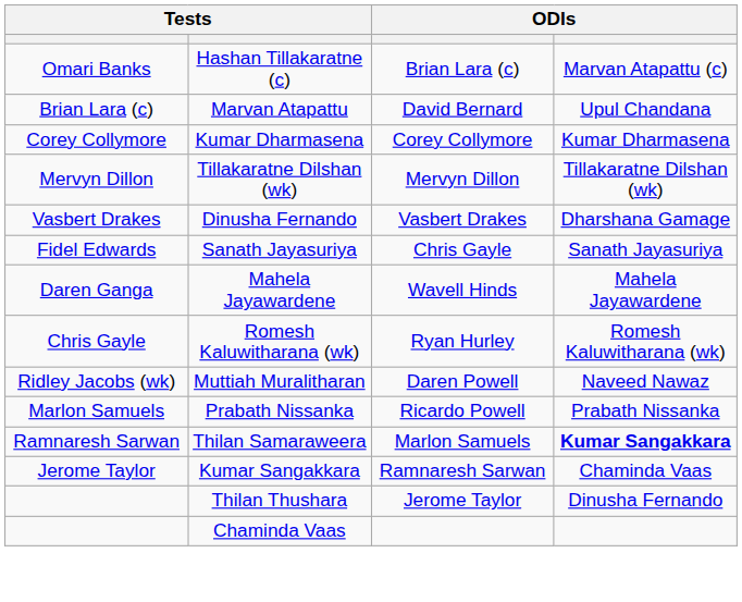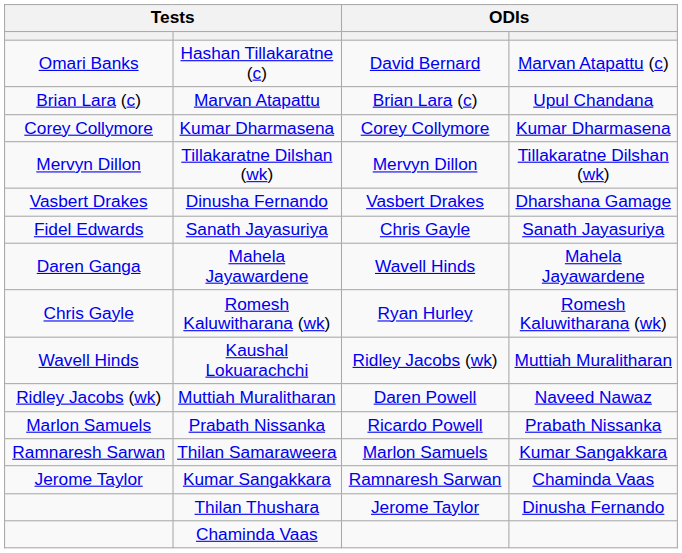 <table class="wikitable" style="text-align:center; margin:auto">
 <tr>
 <th colspan=2>Tests</th>
 <th colspan=2>ODIs</th>
 </tr>
 <tr>
 <th style="width:25%"></th>
 <th style="width:25%"></th>
 <th style="width:25%"></th>
 <th style="width:25%"></th>
 </tr>
 <tr>
 <td><a href='#'>Omari Banks</a></td>
 <td><a href='#'>Hashan Tillakaratne</a> (<a href='#'>c</a>)</td>
-<td><a href='#'>Brian Lara</a> (<a href='#'>c</a>)</td>
+<td><a href='#'>David Bernard</a></td>
 <td><a href='#'>Marvan Atapattu</a> (<a href='#'>c</a>)</td>
 </tr>
 <tr>
 <td><a href='#'>Brian Lara</a> (<a href='#'>c</a>)</td>
 <td><a href='#'>Marvan Atapattu</a></td>
-<td><a href='#'>David Bernard</a></td>
+<td><a href='#'>Brian Lara</a> (<a href='#'>c</a>)</td>
 <td><a href='#'>Upul Chandana</a></td>
 </tr>
 <tr>
 <td><a href='#'>Corey Collymore</a></td>
 <td><a href='#'>Kumar Dharmasena</a></td>
 <td><a href='#'>Corey Collymore</a></td>
 <td><a href='#'>Kumar Dharmasena</a></td>
 </tr>
 <tr>
 <td><a href='#'>Mervyn Dillon</a></td>
 <td><a href='#'>Tillakaratne Dilshan</a> (<a href='#'>wk</a>)</td>
 <td><a href='#'>Mervyn Dillon</a></td>
 <td><a href='#'>Tillakaratne Dilshan</a> (<a href='#'>wk</a>)</td>
 </tr>
 <tr>
 <td><a href='#'>Vasbert Drakes</a></td>
 <td><a href='#'>Dinusha Fernando</a></td>
 <td><a href='#'>Vasbert Drakes</a></td>
 <td><a href='#'>Dharshana Gamage</a></td>
 </tr>
 <tr>
 <td><a href='#'>Fidel Edwards</a></td>
 <td><a href='#'>Sanath Jayasuriya</a></td>
 <td><a href='#'>Chris Gayle</a></td>
 <td><a href='#'>Sanath Jayasuriya</a></td>
 </tr>
 <tr>
 <td><a href='#'>Daren Ganga</a></td>
 <td><a href='#'>Mahela Jayawardene</a></td>
 <td><a href='#'>Wavell Hinds</a></td>
 <td><a href='#'>Mahela Jayawardene</a></td>
 </tr>
 <tr>
 <td><a href='#'>Chris Gayle</a></td>
 <td><a href='#'>Romesh Kaluwitharana</a> (<a href='#'>wk</a>)</td>
 <td><a href='#'>Ryan Hurley</a></td>
 <td><a href='#'>Romesh Kaluwitharana</a> (<a href='#'>wk</a>)</td>
 </tr>
 <tr>
+<td><a href='#'>Wavell Hinds</a></td>
+<td><a href='#'>Kaushal Lokuarachchi</a></td>
+<td><a href='#'>Ridley Jacobs</a> (<a href='#'>wk</a>)</td>
+<td><a href='#'>Muttiah Muralitharan</a></td>
+</tr>
+<tr>
 <td><a href='#'>Ridley Jacobs</a> (<a href='#'>wk</a>)</td>
 <td><a href='#'>Muttiah Muralitharan</a></td>
 <td><a href='#'>Daren Powell</a></td>
 <td><a href='#'>Naveed Nawaz</a></td>
 </tr>
 <tr>
 <td><a href='#'>Marlon Samuels</a></td>
 <td><a href='#'>Prabath Nissanka</a></td>
 <td><a href='#'>Ricardo Powell</a></td>
 <td><a href='#'>Prabath Nissanka</a></td>
 </tr>
 <tr>
 <td><a href='#'>Ramnaresh Sarwan</a></td>
 <td><a href='#'>Thilan Samaraweera</a></td>
 <td><a href='#'>Marlon Samuels</a></td>
-<td><strong><a href='#'>Kumar Sangakkara</a></strong></td>
+<td><a href='#'>Kumar Sangakkara</a></td>
 </tr>
 <tr>
 <td><a href='#'>Jerome Taylor</a></td>
 <td><a href='#'>Kumar Sangakkara</a></td>
 <td><a href='#'>Ramnaresh Sarwan</a></td>
 <td><a href='#'>Chaminda Vaas</a></td>
 </tr>
 <tr>
 <td></td>
 <td><a href='#'>Thilan Thushara</a></td>
 <td><a href='#'>Jerome Taylor</a></td>
 <td><a href='#'>Dinusha Fernando</a></td>
 </tr>
 <tr>
 <td></td>
 <td><a href='#'>Chaminda Vaas</a></td>
 <td></td>
 <td></td>
 </tr>
 </table>
